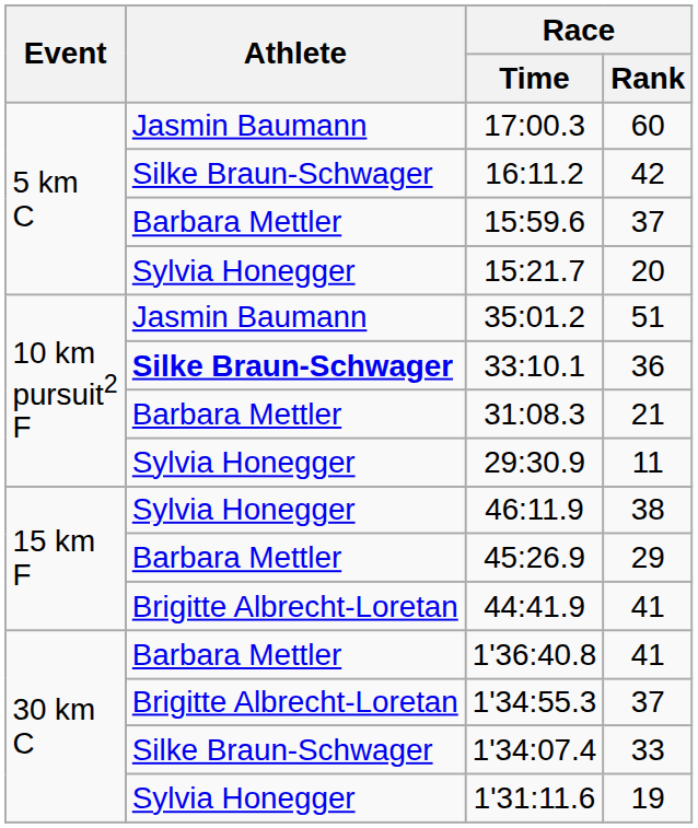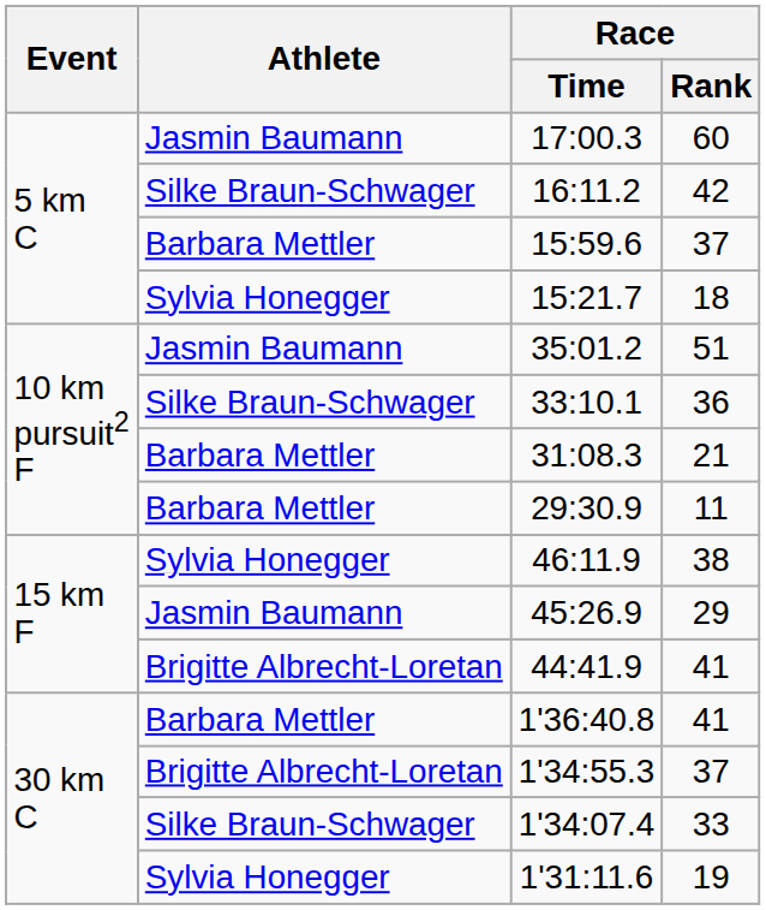 <table class="wikitable" border="1" style="font-size:90%">
 <tr>
 <th rowspan=2>Event</th>
 <th rowspan=2>Athlete</th>
 <th colspan=2>Race</th>
 </tr>
 <tr>
 <th>Time</th>
 <th>Rank</th>
 </tr>
 <tr>
 <td rowspan=4>5 km <br> C</td>
 <td><a href='#'>Jasmin Baumann</a></td>
 <td align=center>17:00.3</td>
 <td align=center>60</td>
 </tr>
 <tr>
 <td><a href='#'>Silke Braun-Schwager</a></td>
 <td align=center>16:11.2</td>
 <td align=center>42</td>
 </tr>
 <tr>
 <td><a href='#'>Barbara Mettler</a></td>
 <td align=center>15:59.6</td>
 <td align=center>37</td>
 </tr>
 <tr>
 <td><a href='#'>Sylvia Honegger</a></td>
 <td align=center>15:21.7</td>
-<td align=center>20</td>
+<td align=center>18</td>
 </tr>
 <tr>
 <td rowspan=4>10 km <br> pursuit<sup>2</sup> <br> F</td>
 <td><a href='#'>Jasmin Baumann</a></td>
 <td align=center>35:01.2</td>
 <td align=center>51</td>
 </tr>
 <tr>
-<td><strong><a href='#'>Silke Braun-Schwager</a></strong></td>
+<td><a href='#'>Silke Braun-Schwager</a></td>
 <td align=center>33:10.1</td>
 <td align=center>36</td>
 </tr>
 <tr>
 <td><a href='#'>Barbara Mettler</a></td>
 <td align=center>31:08.3</td>
 <td align=center>21</td>
 </tr>
 <tr>
-<td><a href='#'>Sylvia Honegger</a></td>
+<td><a href='#'>Barbara Mettler</a></td>
 <td align=center>29:30.9</td>
 <td align=center>11</td>
 </tr>
 <tr>
 <td rowspan=3>15 km <br> F</td>
 <td><a href='#'>Sylvia Honegger</a></td>
 <td align=center>46:11.9</td>
 <td align=center>38</td>
 </tr>
 <tr>
-<td><a href='#'>Barbara Mettler</a></td>
+<td><a href='#'>Jasmin Baumann</a></td>
 <td align=center>45:26.9</td>
 <td align=center>29</td>
 </tr>
 <tr>
 <td><a href='#'>Brigitte Albrecht-Loretan</a></td>
 <td align=center>44:41.9</td>
 <td align=center>41</td>
 </tr>
 <tr>
 <td rowspan=4>30 km <br> C</td>
 <td><a href='#'>Barbara Mettler</a></td>
 <td align=center>1'36:40.8</td>
 <td align=center>41</td>
 </tr>
 <tr>
 <td><a href='#'>Brigitte Albrecht-Loretan</a></td>
 <td align=center>1'34:55.3</td>
 <td align=center>37</td>
 </tr>
 <tr>
 <td><a href='#'>Silke Braun-Schwager</a></td>
 <td align=center>1'34:07.4</td>
 <td align=center>33</td>
 </tr>
 <tr>
 <td><a href='#'>Sylvia Honegger</a></td>
 <td align=center>1'31:11.6</td>
 <td align=center>19</td>
 </tr>
 </table>
